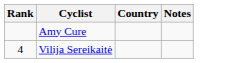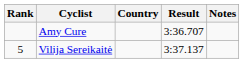 <table class="wikitable sortable" style="text-align:center;">
 <tr>
 <th>Rank</th>
 <th class="unsortable">Cyclist</th>
 <th>Country</th>
+<th>Result</th>
 <th class="unsortable">Notes</th>
 </tr>
 <tr>
 <td></td>
 <td align="left"><a href='#'>Amy Cure</a></td>
 <td align="left"></td>
+<td>3:36.707</td>
 <td></td>
 </tr>
 <tr>
-<td>4</td>
+<td>5</td>
 <td align="left"><a href='#'>Vilija Sereikaitė</a></td>
 <td align="left"></td>
+<td>3:37.137</td>
 <td></td>
 </tr>
 </table>
